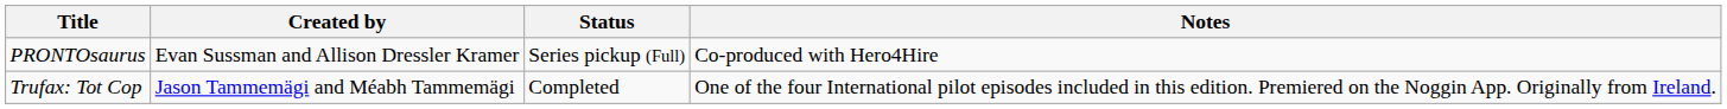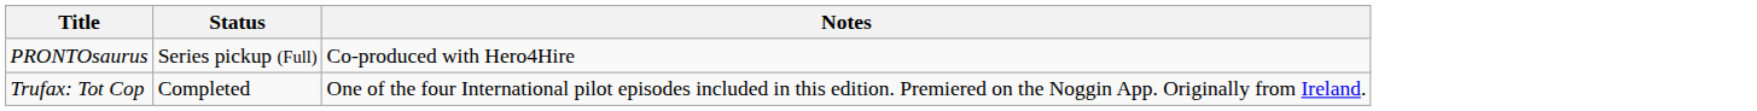 <table class="wikitable sortable">
 <tr>
 <th>Title</th>
-<th>Created by</th>
 <th>Status</th>
 <th>Notes</th>
 </tr>
 <tr>
 <td><em>PRONTOsaurus</em></td>
-<td>Evan Sussman and Allison Dressler Kramer</td>
 <td>Series pickup <small>(Full)</small></td>
 <td>Co-produced with Hero4Hire</td>
 </tr>
 <tr>
 <td><em>Trufax: Tot Cop</em></td>
-<td><a href='#'>Jason Tammemägi</a> and Méabh Tammemägi</td>
 <td>Completed</td>
 <td>One of the four International pilot episodes included in this edition. Premiered on the Noggin App. Originally from <a href='#'>Ireland</a>.</td>
 </tr>
 </table>
